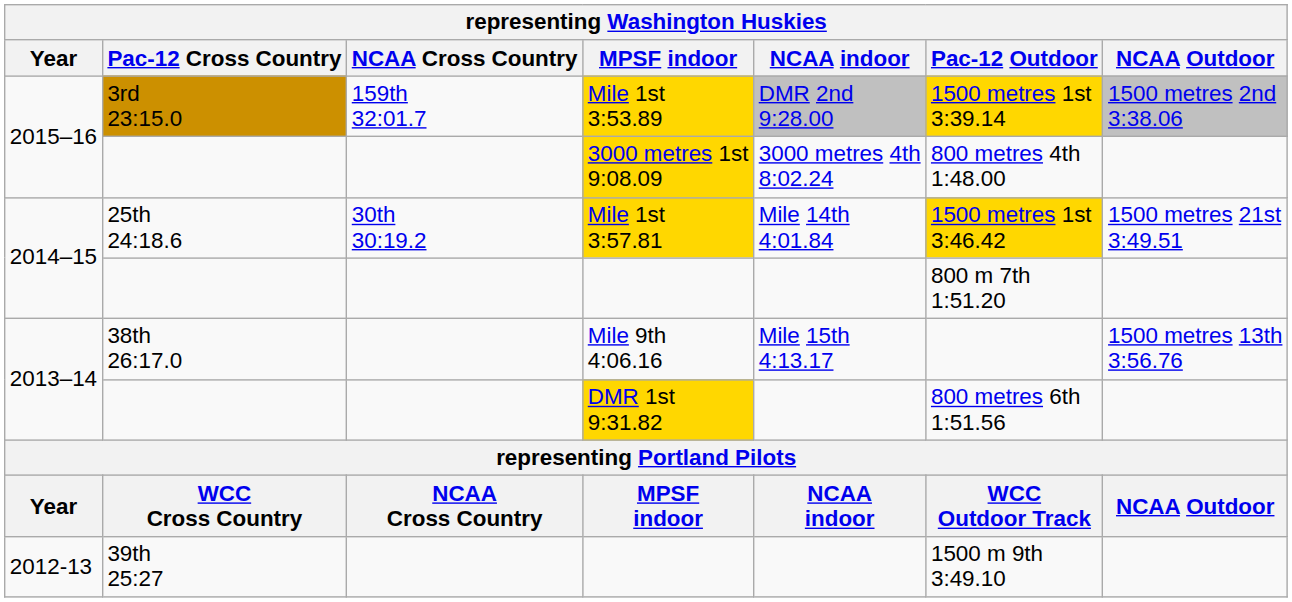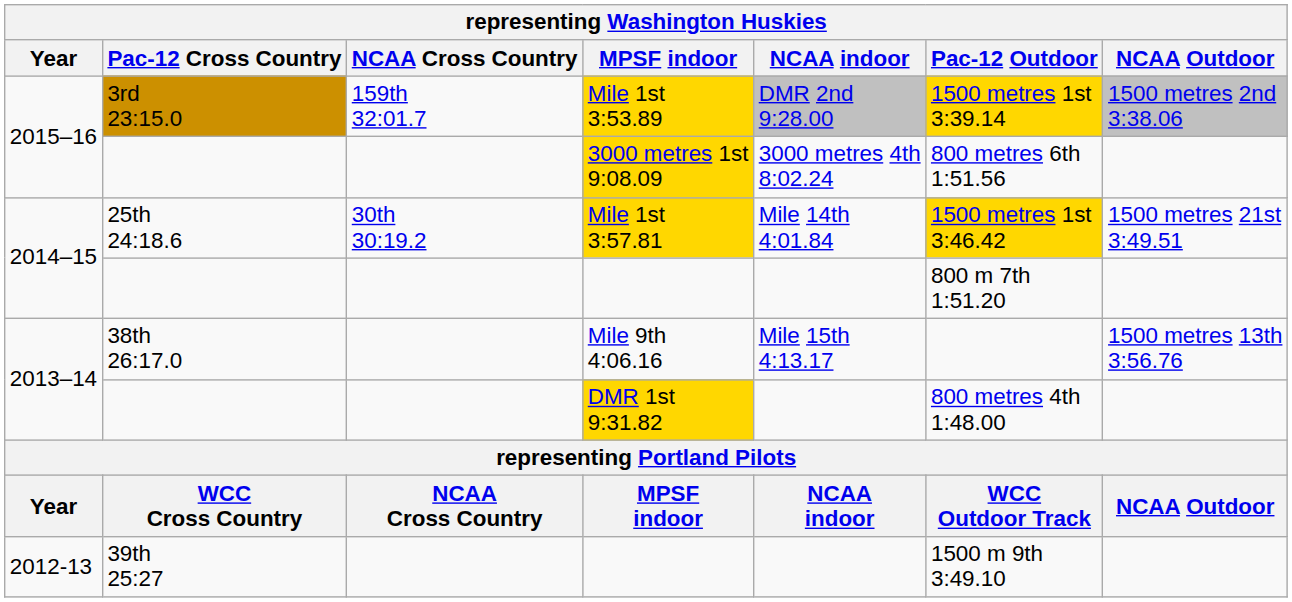 <table class="wikitable sortable">
 <tr>
 <th colspan="7">representing <a href='#'>Washington Huskies</a></th>
 </tr>
 <tr>
 <th>Year</th>
 <th><a href='#'>Pac-12</a> Cross Country</th>
 <th><a href='#'>NCAA</a> Cross Country</th>
 <th><a href='#'>MPSF</a> <a href='#'>indoor</a></th>
 <th><a href='#'>NCAA</a> <a href='#'>indoor</a></th>
 <th><a href='#'>Pac-12</a> <a href='#'>Outdoor</a></th>
 <th><a href='#'>NCAA</a> <a href='#'>Outdoor</a></th>
 </tr>
 <tr>
 <td rowspan=2>2015–16</td>
 <td bgcolor=cc99000>3rd<br>23:15.0</td>
 <td><a href='#'>159th<br>32:01.7</a></td>
 <td bgcolor=gold><a href='#'>Mile</a> 1st<br>3:53.89</td>
 <td bgcolor=silver><a href='#'>DMR</a> <a href='#'>2nd<br>9:28.00</a></td>
 <td bgcolor=gold><a href='#'>1500 metres</a> 1st<br>3:39.14</td>
 <td bgcolor=silver><a href='#'>1500 metres</a> <a href='#'>2nd<br>3:38.06</a></td>
 </tr>
 <tr>
 <td></td>
 <td></td>
 <td bgcolor=gold><a href='#'>3000 metres</a> 1st<br>9:08.09</td>
 <td><a href='#'>3000 metres</a> <a href='#'>4th<br>8:02.24</a></td>
-<td><a href='#'>800 metres</a> 4th<br>1:48.00</td>
+<td><a href='#'>800 metres</a> 6th<br>1:51.56</td>
 <td></td>
 </tr>
 <tr>
 <td rowspan=2>2014–15</td>
 <td>25th<br>24:18.6</td>
 <td><a href='#'>30th<br>30:19.2</a></td>
 <td bgcolor=gold><a href='#'>Mile</a> 1st<br>3:57.81</td>
 <td><a href='#'>Mile</a> <a href='#'>14th<br>4:01.84</a></td>
 <td bgcolor=gold><a href='#'>1500 metres</a> 1st<br>3:46.42</td>
 <td><a href='#'>1500 metres</a> <a href='#'>21st<br>3:49.51</a></td>
 </tr>
 <tr>
 <td></td>
 <td></td>
 <td></td>
 <td></td>
 <td>800 m 7th<br>1:51.20</td>
 <td></td>
 </tr>
 <tr>
 <td rowspan=2>2013–14</td>
 <td>38th<br>26:17.0</td>
 <td></td>
 <td><a href='#'>Mile</a> 9th<br>4:06.16</td>
 <td><a href='#'>Mile</a> <a href='#'>15th<br>4:13.17</a></td>
 <td></td>
 <td><a href='#'>1500 metres</a> <a href='#'>13th<br>3:56.76</a></td>
 </tr>
 <tr>
 <td></td>
 <td></td>
 <td bgcolor=gold><a href='#'>DMR</a> 1st<br>9:31.82</td>
 <td></td>
-<td><a href='#'>800 metres</a> 6th<br>1:51.56</td>
+<td><a href='#'>800 metres</a> 4th<br>1:48.00</td>
 <td></td>
 </tr>
 <tr>
 <th colspan="7">representing <a href='#'>Portland Pilots</a></th>
 </tr>
 <tr>
 <th>Year</th>
 <th><a href='#'>WCC</a><br>Cross Country</th>
 <th><a href='#'>NCAA</a><br>Cross Country</th>
 <th><a href='#'>MPSF</a><br><a href='#'>indoor</a></th>
 <th><a href='#'>NCAA</a><br><a href='#'>indoor</a></th>
 <th><a href='#'>WCC</a><br><a href='#'>Outdoor Track</a></th>
 <th><a href='#'>NCAA</a> <a href='#'>Outdoor</a></th>
 </tr>
 <tr>
 <td>2012-13</td>
 <td>39th<br>25:27</td>
 <td></td>
 <td></td>
 <td></td>
 <td>1500 m 9th<br>3:49.10</td>
 <td></td>
 </tr>
 </table>
